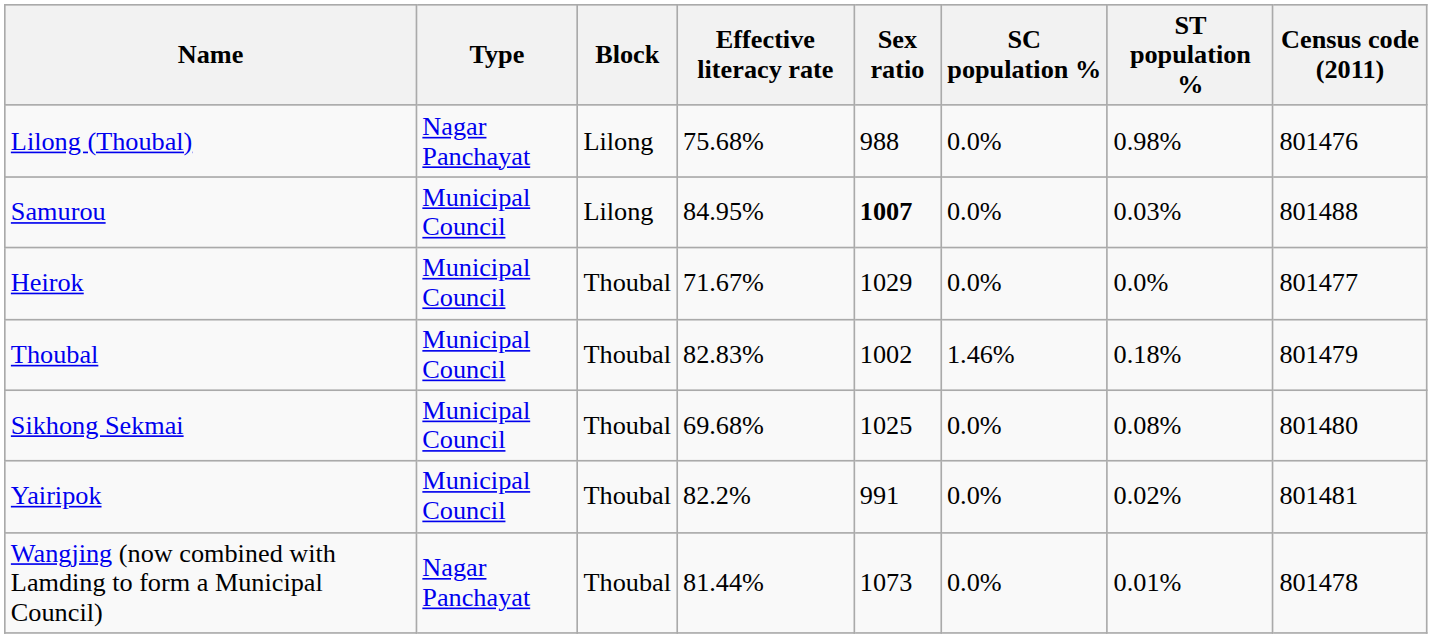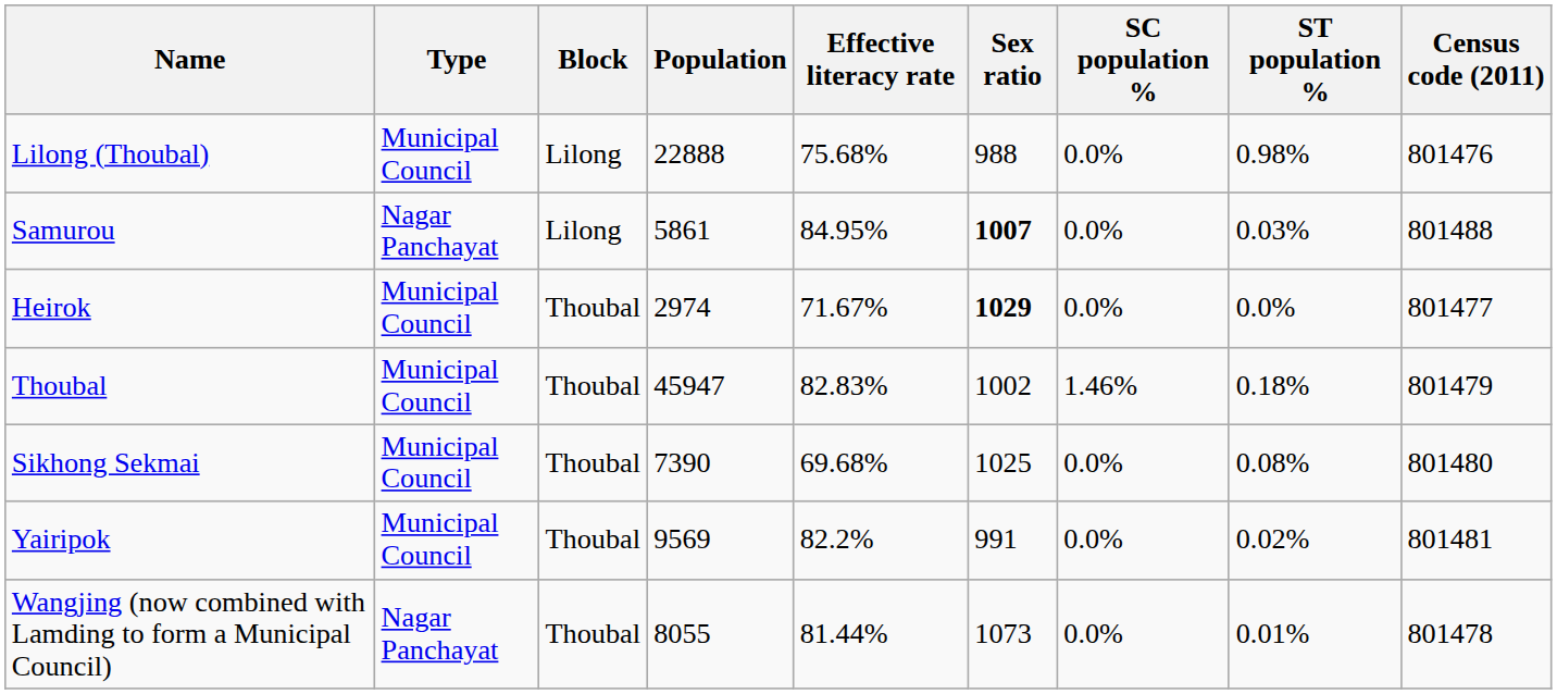 <table class="wikitable sortable">
 <tr>
 <th>Name</th>
 <th>Type</th>
 <th>Block</th>
+<th>Population</th>
 <th>Effective literacy rate</th>
 <th>Sex ratio</th>
 <th>SC population %</th>
 <th>ST population %</th>
 <th>Census code (2011)</th>
 </tr>
 <tr>
 <td><a href='#'>Lilong (Thoubal)</a></td>
-<td><a href='#'>Nagar Panchayat</a></td>
+<td><a href='#'>Municipal Council</a></td>
 <td>Lilong</td>
+<td>22888</td>
 <td>75.68%</td>
 <td>988</td>
 <td>0.0%</td>
 <td>0.98%</td>
 <td>801476</td>
 </tr>
 <tr>
 <td><a href='#'>Samurou</a></td>
-<td><a href='#'>Municipal Council</a></td>
+<td><a href='#'>Nagar Panchayat</a></td>
 <td>Lilong</td>
+<td>5861</td>
 <td>84.95%</td>
 <td><strong>1007</strong></td>
 <td>0.0%</td>
 <td>0.03%</td>
 <td>801488</td>
 </tr>
 <tr>
 <td><a href='#'>Heirok</a></td>
 <td><a href='#'>Municipal Council</a></td>
 <td>Thoubal</td>
+<td>2974</td>
 <td>71.67%</td>
-<td>1029</td>
+<td><strong>1029</strong></td>
 <td>0.0%</td>
 <td>0.0%</td>
 <td>801477</td>
 </tr>
 <tr>
 <td><a href='#'>Thoubal</a></td>
 <td><a href='#'>Municipal Council</a></td>
 <td>Thoubal</td>
+<td>45947</td>
 <td>82.83%</td>
 <td>1002</td>
 <td>1.46%</td>
 <td>0.18%</td>
 <td>801479</td>
 </tr>
 <tr>
 <td><a href='#'>Sikhong Sekmai</a></td>
 <td><a href='#'>Municipal Council</a></td>
 <td>Thoubal</td>
+<td>7390</td>
 <td>69.68%</td>
 <td>1025</td>
 <td>0.0%</td>
 <td>0.08%</td>
 <td>801480</td>
 </tr>
 <tr>
 <td><a href='#'>Yairipok</a></td>
 <td><a href='#'>Municipal Council</a></td>
 <td>Thoubal</td>
+<td>9569</td>
 <td>82.2%</td>
 <td>991</td>
 <td>0.0%</td>
 <td>0.02%</td>
 <td>801481</td>
 </tr>
 <tr>
 <td><a href='#'>Wangjing</a> (now combined with Lamding to form a Municipal Council)</td>
 <td><a href='#'>Nagar Panchayat</a></td>
 <td>Thoubal</td>
+<td>8055</td>
 <td>81.44%</td>
 <td>1073</td>
 <td>0.0%</td>
 <td>0.01%</td>
 <td>801478</td>
 </tr>
 </table>
